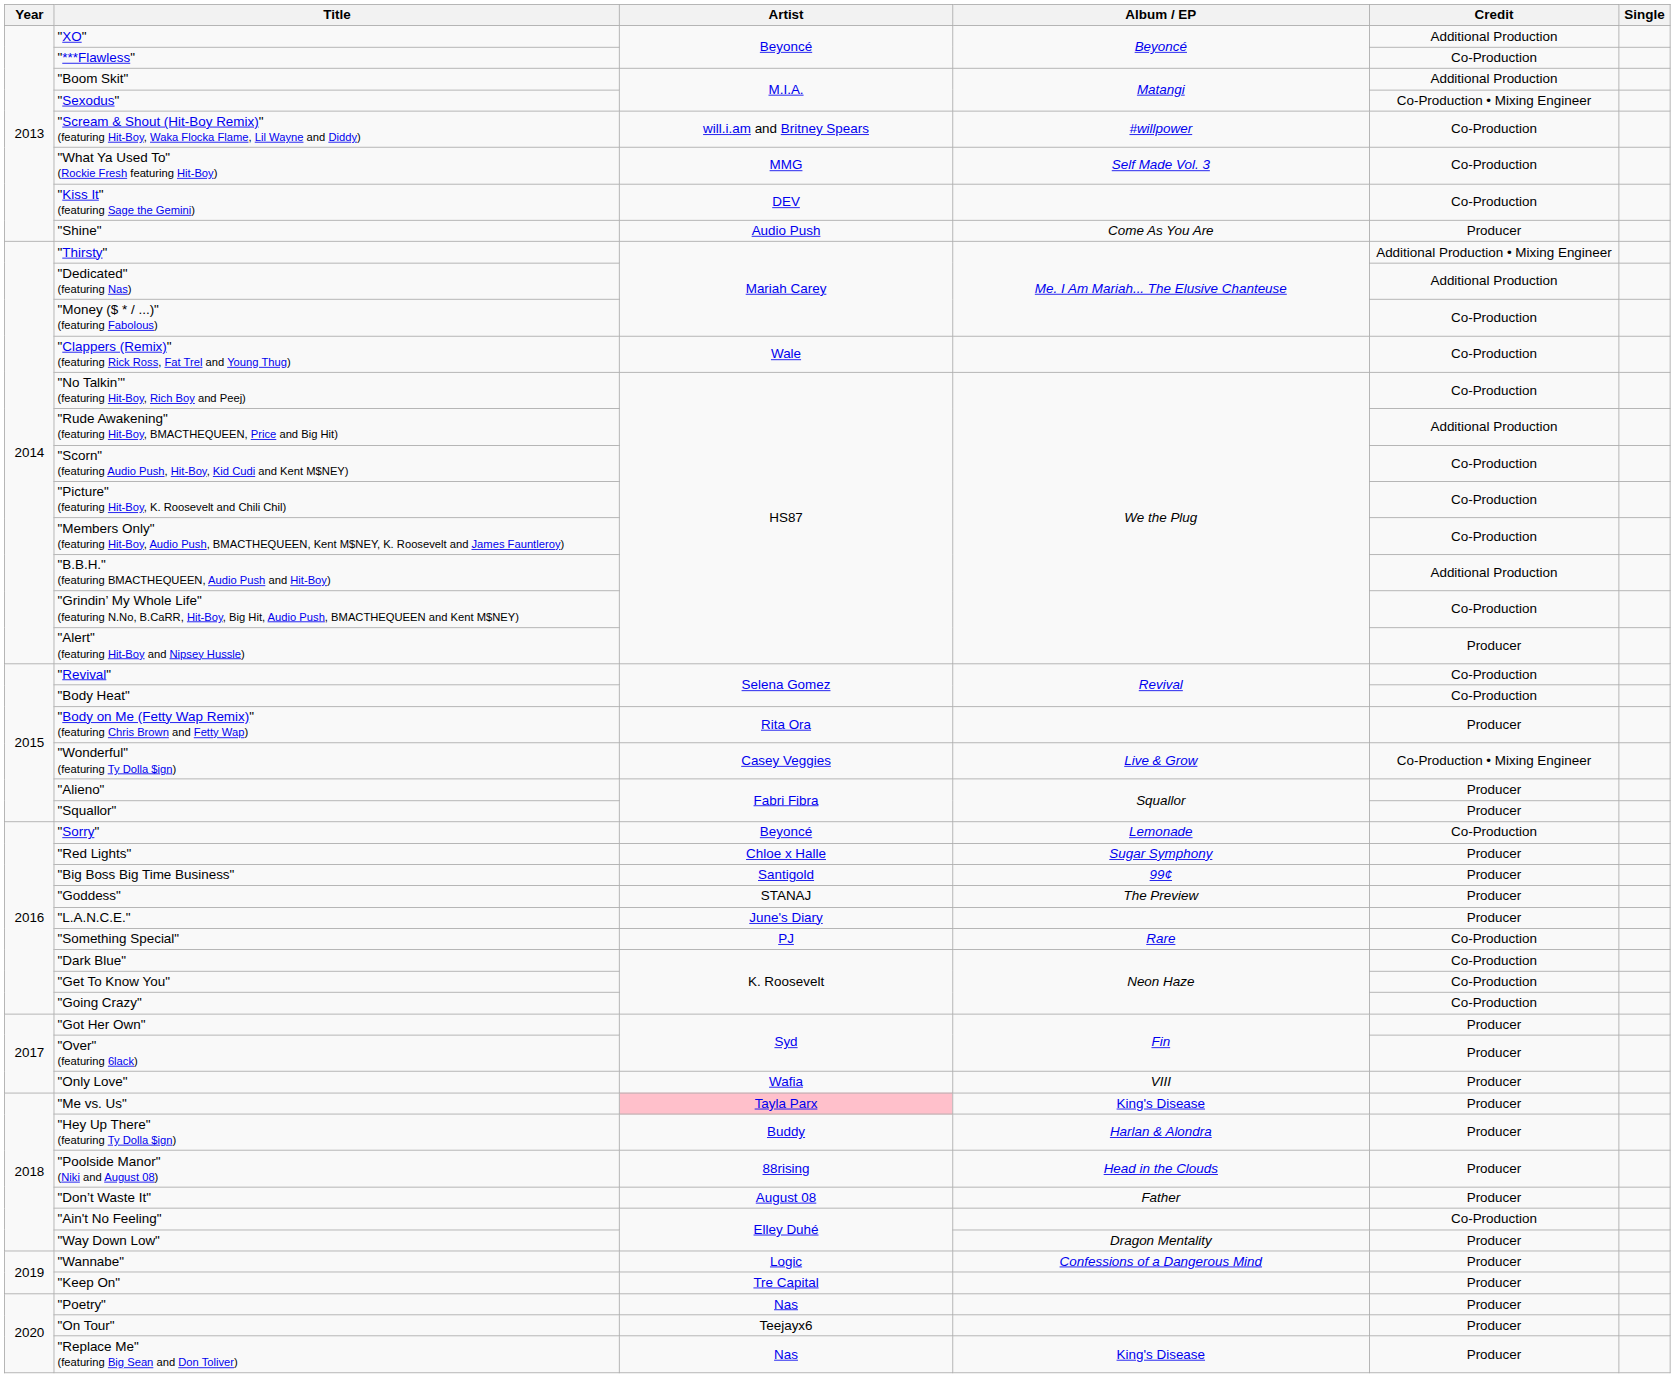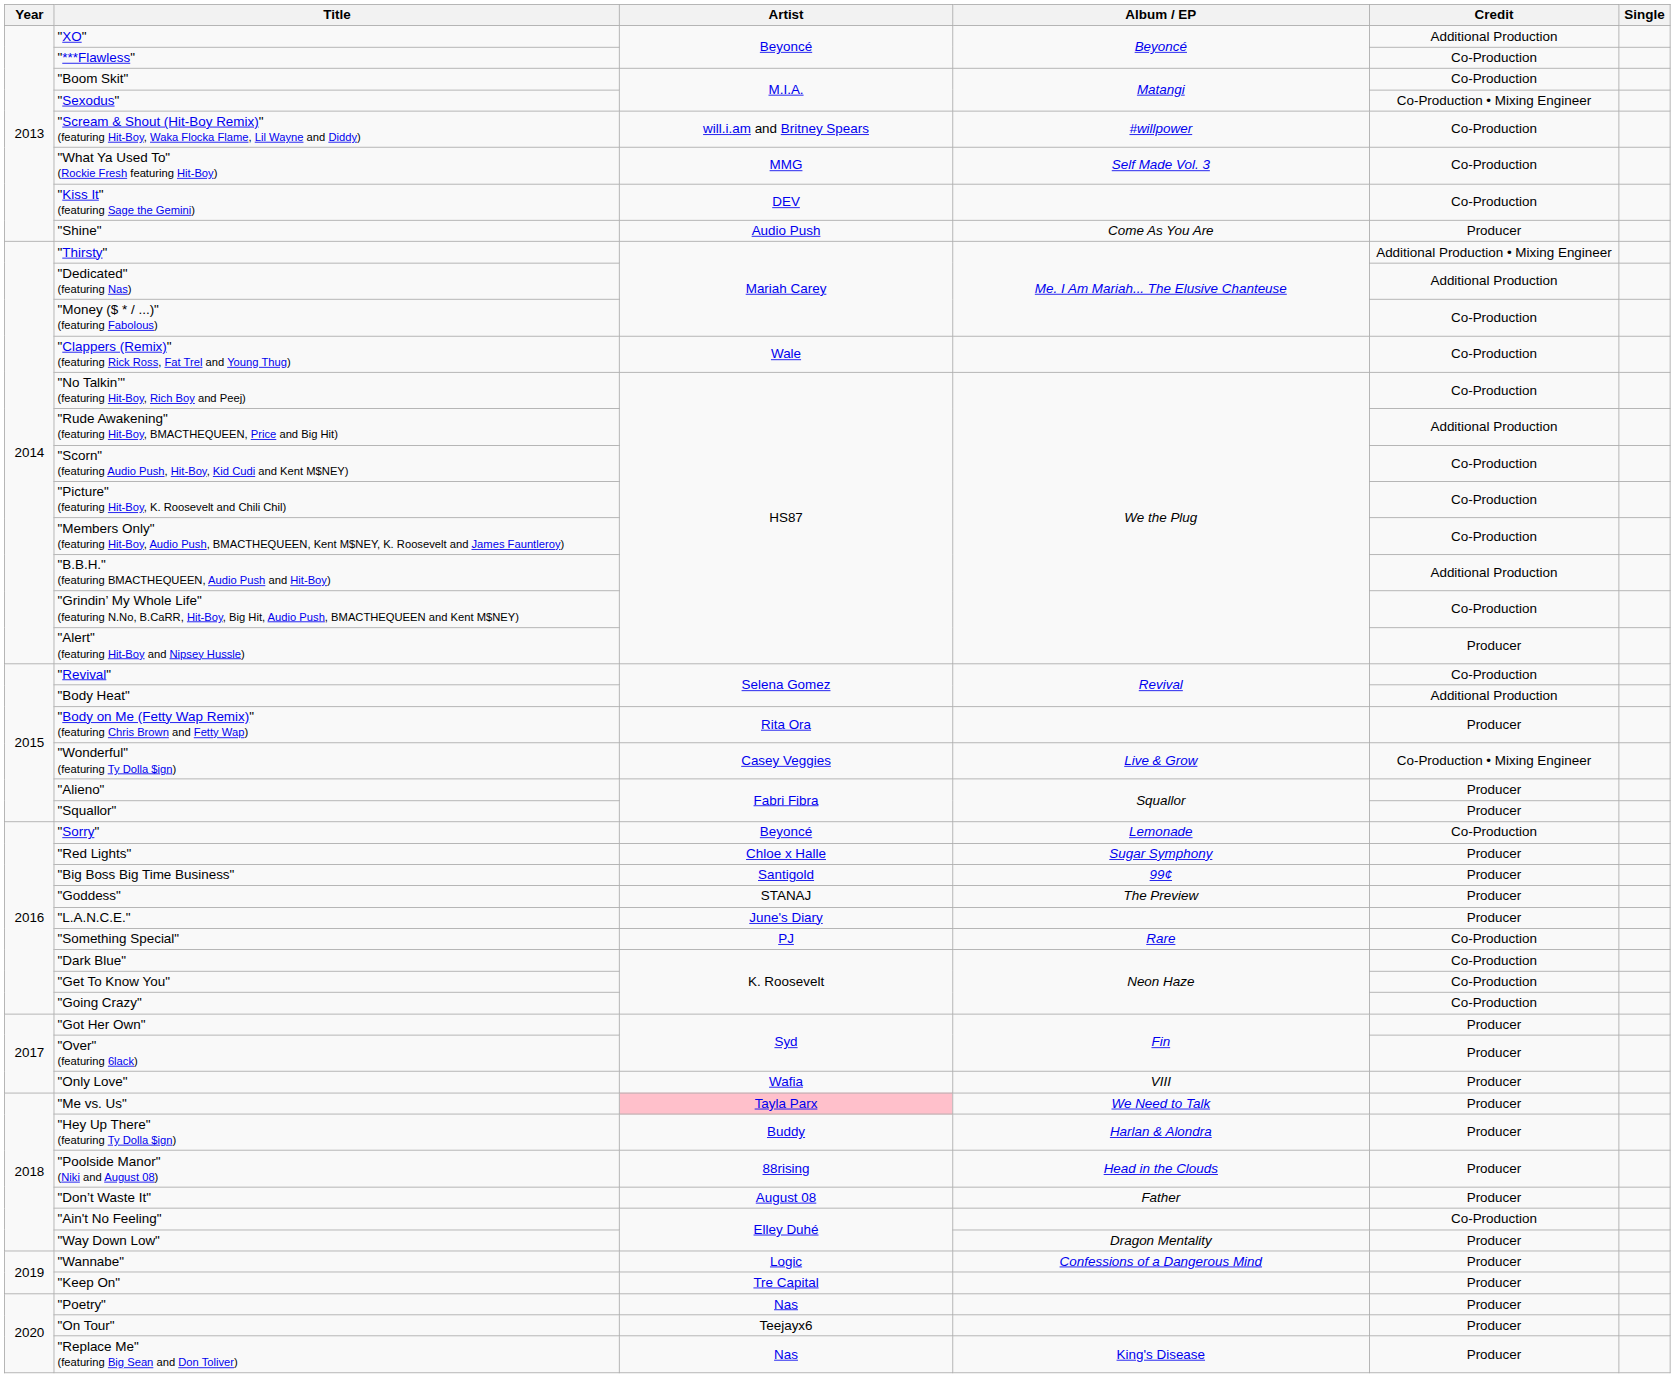 <table class="wikitable" width="100%">
 <tr>
 <th width="3%">Year</th>
 <th>Title</th>
 <th width="20%">Artist</th>
 <th width="25%">Album / EP</th>
 <th width="15%">Credit</th>
 <th>Single</th>
 </tr>
 <tr>
 <td rowspan="8", style="text-align:center;">2013</td>
 <td>"<a href='#'>XO</a>"</td>
 <td rowspan="2", style="text-align:center;"><a href='#'>Beyoncé</a></td>
 <td rowspan="2", style="text-align:center;"><em><a href='#'>Beyoncé</a></em></td>
 <td style="text-align:center;">Additional Production</td>
 <td style="text-align:center;"></td>
 </tr>
 <tr>
 <td>"<a href='#'>***Flawless</a>"</td>
 <td style="text-align:center;">Co-Production</td>
 <td style="text-align:center;"></td>
 </tr>
 <tr>
 <td>"Boom Skit"</td>
 <td rowspan="2", style="text-align:center;"><a href='#'>M.I.A.</a></td>
 <td rowspan="2", style="text-align:center;"><em><a href='#'>Matangi</a></em></td>
-<td style="text-align:center;">Additional Production</td>
+<td style="text-align:center;">Co-Production</td>
 <td></td>
 </tr>
 <tr>
 <td>"<a href='#'>Sexodus</a>"</td>
 <td style="text-align:center;">Co-Production • Mixing Engineer</td>
 <td style="text-align:center;"></td>
 </tr>
 <tr>
 <td>"<a href='#'>Scream & Shout (Hit-Boy Remix)</a>"<br><small>(featuring <a href='#'>Hit-Boy</a>, <a href='#'>Waka Flocka Flame</a>, <a href='#'>Lil Wayne</a> and <a href='#'>Diddy</a>)</small></td>
 <td style="text-align:center;"><a href='#'>will.i.am</a> and <a href='#'>Britney Spears</a></td>
 <td style="text-align:center;"><em><a href='#'>#willpower</a></em></td>
 <td style="text-align:center;">Co-Production</td>
 <td></td>
 </tr>
 <tr>
 <td>"What Ya Used To"<br><small>(<a href='#'>Rockie Fresh</a> featuring <a href='#'>Hit-Boy</a>)</small></td>
 <td style="text-align:center;"><a href='#'>MMG</a></td>
 <td style="text-align:center;"><em><a href='#'>Self Made Vol. 3</a></em></td>
 <td style="text-align:center;">Co-Production</td>
 <td></td>
 </tr>
 <tr>
 <td>"<a href='#'>Kiss It</a>"<br><small>(featuring <a href='#'>Sage the Gemini</a>)</small></td>
 <td style="text-align:center;"><a href='#'>DEV</a></td>
 <td></td>
 <td style="text-align:center;">Co-Production</td>
 <td style="text-align:center;"></td>
 </tr>
 <tr>
 <td>"Shine"</td>
 <td style="text-align:center;"><a href='#'>Audio Push</a></td>
 <td style="text-align:center;"><em>Come As You Are</em></td>
 <td style="text-align:center;">Producer</td>
 <td style="text-align:center;"></td>
 </tr>
 <tr>
 <td rowspan="12", style="text-align:center;">2014</td>
 <td>"<a href='#'>Thirsty</a>"</td>
 <td rowspan="3", style="text-align:center;"><a href='#'>Mariah Carey</a></td>
 <td rowspan="3", style="text-align:center;"><em><a href='#'>Me. I Am Mariah... The Elusive Chanteuse</a></em></td>
 <td style="text-align:center;">Additional Production • Mixing Engineer</td>
 <td style="text-align:center;"></td>
 </tr>
 <tr>
 <td>"Dedicated"<br><small>(featuring <a href='#'>Nas</a>)</small></td>
 <td style="text-align:center;">Additional Production</td>
 <td></td>
 </tr>
 <tr>
 <td>"Money ($ * / ...)"<br><small>(featuring <a href='#'>Fabolous</a>)</small></td>
 <td style="text-align:center;">Co-Production</td>
 <td></td>
 </tr>
 <tr>
 <td>"<a href='#'>Clappers (Remix)</a>"<br><small>(featuring <a href='#'>Rick Ross</a>, <a href='#'>Fat Trel</a> and <a href='#'>Young Thug</a>)</small></td>
 <td style="text-align:center;"><a href='#'>Wale</a></td>
 <td></td>
 <td style="text-align:center;">Co-Production</td>
 <td></td>
 </tr>
 <tr>
 <td>"No Talkin’"<br><small>(featuring <a href='#'>Hit-Boy</a>, <a href='#'>Rich Boy</a> and Peej)</small></td>
 <td rowspan="8", style="text-align:center;">HS87</td>
 <td rowspan="8", style="text-align:center;"><em>We the Plug</em></td>
 <td style="text-align:center;">Co-Production</td>
 <td style="text-align:center;"></td>
 </tr>
 <tr>
 <td>"Rude Awakening"<br><small>(featuring <a href='#'>Hit-Boy</a>, BMACTHEQUEEN, <a href='#'>Price</a> and Big Hit)</small></td>
 <td style="text-align:center;">Additional Production</td>
 <td></td>
 </tr>
 <tr>
 <td>"Scorn"<br><small>(featuring <a href='#'>Audio Push</a>, <a href='#'>Hit-Boy</a>, <a href='#'>Kid Cudi</a> and Kent M$NEY)</small></td>
 <td style="text-align:center;">Co-Production</td>
 <td style="text-align:center;"></td>
 </tr>
 <tr>
 <td>"Picture"<br><small>(featuring <a href='#'>Hit-Boy</a>, K. Roosevelt and Chili Chil)</small></td>
 <td style="text-align:center;">Co-Production</td>
 <td></td>
 </tr>
 <tr>
 <td>"Members Only"<br><small>(featuring <a href='#'>Hit-Boy</a>, <a href='#'>Audio Push</a>, BMACTHEQUEEN, Kent M$NEY, K. Roosevelt and <a href='#'>James Fauntleroy</a>)</small></td>
 <td style="text-align:center;">Co-Production</td>
 <td></td>
 </tr>
 <tr>
 <td>"B.B.H."<br><small>(featuring BMACTHEQUEEN, <a href='#'>Audio Push</a> and <a href='#'>Hit-Boy</a>)</small></td>
 <td style="text-align:center;">Additional Production</td>
 <td></td>
 </tr>
 <tr>
 <td>"Grindin’ My Whole Life"<br><small>(featuring N.No, B.CaRR, <a href='#'>Hit-Boy</a>, Big Hit, <a href='#'>Audio Push</a>, BMACTHEQUEEN and Kent M$NEY)</small></td>
 <td style="text-align:center;">Co-Production</td>
 <td style="text-align:center;"></td>
 </tr>
 <tr>
 <td>"Alert"<br><small>(featuring <a href='#'>Hit-Boy</a> and <a href='#'>Nipsey Hussle</a>)</small></td>
 <td style="text-align:center;">Producer</td>
 <td></td>
 </tr>
 <tr>
 <td rowspan="6", style="text-align:center;">2015</td>
 <td>"<a href='#'>Revival</a>"</td>
 <td rowspan="2", style="text-align:center;"><a href='#'>Selena Gomez</a></td>
 <td rowspan="2", style="text-align:center;"><em><a href='#'>Revival</a></em></td>
 <td style="text-align:center;">Co-Production</td>
 <td></td>
 </tr>
 <tr>
 <td>"Body Heat"</td>
-<td style="text-align:center;">Co-Production</td>
+<td style="text-align:center;">Additional Production</td>
 <td></td>
 </tr>
 <tr>
 <td>"<a href='#'>Body on Me (Fetty Wap Remix)</a>"<br><small>(featuring <a href='#'>Chris Brown</a> and <a href='#'>Fetty Wap</a>)</small></td>
 <td style="text-align:center;"><a href='#'>Rita Ora</a></td>
 <td></td>
 <td style="text-align:center;">Producer</td>
 <td></td>
 </tr>
 <tr>
 <td>"Wonderful"<br><small>(featuring <a href='#'>Ty Dolla $ign</a>)</small></td>
 <td style="text-align:center;"><a href='#'>Casey Veggies</a></td>
 <td style="text-align:center;"><em><a href='#'>Live & Grow</a></em></td>
 <td style="text-align:center;">Co-Production • Mixing Engineer</td>
 <td style="text-align:center;"></td>
 </tr>
 <tr>
 <td>"Alieno"</td>
 <td rowspan="2", style="text-align:center;"><a href='#'>Fabri Fibra</a></td>
 <td rowspan="2", style="text-align:center;"><em>Squallor</em></td>
 <td style="text-align:center;">Producer</td>
 <td></td>
 </tr>
 <tr>
 <td>"Squallor"</td>
 <td style="text-align:center;">Producer</td>
 <td></td>
 </tr>
 <tr>
 <td rowspan="9", style="text-align:center;">2016</td>
 <td>"<a href='#'>Sorry</a>"</td>
 <td style="text-align:center;"><a href='#'>Beyoncé</a></td>
 <td style="text-align:center;"><em><a href='#'>Lemonade</a></em></td>
 <td style="text-align:center;">Co-Production</td>
 <td style="text-align:center;"></td>
 </tr>
 <tr>
 <td>"Red Lights"</td>
 <td style="text-align:center;"><a href='#'>Chloe x Halle</a></td>
 <td style="text-align:center;"><em><a href='#'>Sugar Symphony</a></em></td>
 <td style="text-align:center;">Producer</td>
 <td></td>
 </tr>
 <tr>
 <td>"Big Boss Big Time Business"</td>
 <td style="text-align:center;"><a href='#'>Santigold</a></td>
 <td style="text-align:center;"><em><a href='#'>99¢</a></em></td>
 <td style="text-align:center;">Producer</td>
 <td></td>
 </tr>
 <tr>
 <td>"Goddess"</td>
 <td style="text-align:center;">STANAJ</td>
 <td style="text-align:center;"><em>The Preview</em></td>
 <td style="text-align:center;">Producer</td>
 <td></td>
 </tr>
 <tr>
 <td>"L.A.N.C.E."</td>
 <td style="text-align:center;"><a href='#'>June's Diary</a></td>
 <td></td>
 <td style="text-align:center;">Producer</td>
 <td style="text-align:center;"></td>
 </tr>
 <tr>
 <td>"Something Special"</td>
 <td style="text-align:center;"><a href='#'>PJ</a></td>
 <td style="text-align:center;"><em><a href='#'>Rare</a></em></td>
 <td style="text-align:center;">Co-Production</td>
 <td></td>
 </tr>
 <tr>
 <td>"Dark Blue"</td>
 <td rowspan="3", style="text-align:center;">K. Roosevelt</td>
 <td rowspan="3", style="text-align:center;"><em>Neon Haze</em></td>
 <td style="text-align:center;">Co-Production</td>
 <td></td>
 </tr>
 <tr>
 <td>"Get To Know You"</td>
 <td style="text-align:center;">Co-Production</td>
 <td></td>
 </tr>
 <tr>
 <td>"Going Crazy"</td>
 <td style="text-align:center;">Co-Production</td>
 <td></td>
 </tr>
 <tr>
 <td rowspan="3", style="text-align:center;">2017</td>
 <td>"Got Her Own"</td>
 <td rowspan="2", style="text-align:center;"><a href='#'>Syd</a></td>
 <td rowspan="2", style="text-align:center;"><em><a href='#'>Fin</a></em></td>
 <td style="text-align:center;">Producer</td>
 <td></td>
 </tr>
 <tr>
 <td>"Over"<br><small>(featuring <a href='#'>6lack</a>)</small></td>
 <td style="text-align:center;">Producer</td>
 <td></td>
 </tr>
 <tr>
 <td>"Only Love"</td>
 <td style="text-align:center;"><a href='#'>Wafia</a></td>
 <td style="text-align:center;"><em>VIII</em></td>
 <td style="text-align:center;">Producer</td>
 <td></td>
 </tr>
 <tr>
 <td rowspan="6", style="text-align:center;">2018</td>
 <td>"Me vs. Us"</td>
 <td style="background: pink; text-align:center;"><a href='#'>Tayla Parx</a></td>
-<td style="text-align:center;"><a href='#'>King's Disease</a></td>
+<td style="text-align:center;"><em><a href='#'>We Need to Talk</a></em></td>
 <td style="text-align:center;">Producer</td>
 <td style="text-align:center;"></td>
 </tr>
 <tr>
 <td>"Hey Up There"<br><small>(featuring <a href='#'>Ty Dolla $ign</a>)</small></td>
 <td style="text-align:center;"><a href='#'>Buddy</a></td>
 <td style="text-align:center;"><em><a href='#'>Harlan & Alondra</a></em></td>
 <td style="text-align:center;">Producer</td>
 <td style="text-align:center;"></td>
 </tr>
 <tr>
 <td>"Poolside Manor"<br><small>(<a href='#'>Niki</a> and <a href='#'>August 08</a>)</small></td>
 <td style="text-align:center;"><a href='#'>88rising</a></td>
 <td style="text-align:center;"><em><a href='#'>Head in the Clouds</a></em></td>
 <td style="text-align:center;">Producer</td>
 <td></td>
 </tr>
 <tr>
 <td>"Don’t Waste It"</td>
 <td style="text-align:center;"><a href='#'>August 08</a></td>
 <td style="text-align:center;"><em>Father</em></td>
 <td style="text-align:center;">Producer</td>
 <td></td>
 </tr>
 <tr>
 <td>"Ain't No Feeling"</td>
 <td rowspan="2", style="text-align:center;"><a href='#'>Elley Duhé</a></td>
 <td></td>
 <td style="text-align:center;">Co-Production</td>
 <td style="text-align:center;"></td>
 </tr>
 <tr>
 <td>"Way Down Low"</td>
 <td style="text-align:center;"><em>Dragon Mentality</em></td>
 <td style="text-align:center;">Producer</td>
 <td style="text-align:center;"></td>
 </tr>
 <tr>
 <td rowspan="2", style="text-align:center;">2019</td>
 <td>"Wannabe"</td>
 <td style="text-align:center;"><a href='#'>Logic</a></td>
 <td style="text-align:center;"><em><a href='#'>Confessions of a Dangerous Mind</a></em></td>
 <td style="text-align:center;">Producer</td>
 <td></td>
 </tr>
 <tr>
 <td>"Keep On"</td>
 <td style="text-align:center;"><a href='#'>Tre Capital</a></td>
 <td></td>
 <td style="text-align:center;">Producer</td>
 <td></td>
 </tr>
 <tr>
 <td rowspan="3", style="text-align:center;">2020</td>
 <td>"Poetry"</td>
 <td style="text-align:center;"><a href='#'>Nas</a></td>
 <td></td>
 <td style="text-align:center;">Producer</td>
 <td style="text-align:center;"></td>
 </tr>
 <tr>
 <td>"On Tour"</td>
 <td style="text-align:center;">Teejayx6</td>
 <td></td>
 <td style="text-align:center;">Producer</td>
 <td style="text-align:center;"></td>
 </tr>
 <tr>
 <td>"Replace Me"<br><small>(featuring <a href='#'>Big Sean</a> and <a href='#'>Don Toliver</a>)</small></td>
 <td style="text-align:center;"><a href='#'>Nas</a></td>
 <td style="text-align:center;"><a href='#'>King's Disease</a></td>
 <td style="text-align:center;">Producer</td>
 <td></td>
 </tr>
 </table>
